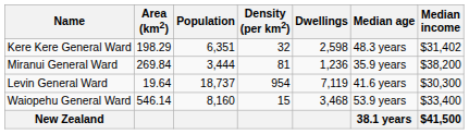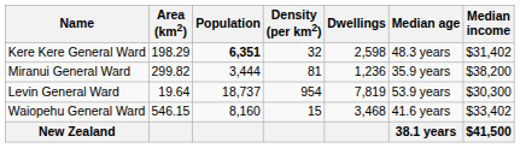 <table class="wikitable">
 <tr>
 <th>Name</th>
 <th>Area<br>(km<sup>2</sup>)</th>
 <th>Population</th>
 <th>Density<br>(per km<sup>2</sup>)</th>
 <th>Dwellings</th>
 <th>Median age</th>
 <th>Median<br>income</th>
 </tr>
 <tr>
 <td>Kere Kere General Ward</td>
 <td style="text-align:right;">198.29</td>
-<td style="text-align:right;">6,351</td>
+<td style="text-align:right;"><strong>6,351</strong></td>
 <td style="text-align:right;">32</td>
 <td style="text-align:right;">2,598</td>
 <td>48.3 years</td>
 <td>$31,402</td>
 </tr>
 <tr>
 <td>Miranui General Ward</td>
-<td style="text-align:right;">269.84</td>
+<td style="text-align:right;">299.82</td>
 <td style="text-align:right;">3,444</td>
 <td style="text-align:right;">81</td>
 <td style="text-align:right;">1,236</td>
 <td>35.9 years</td>
 <td>$38,200</td>
 </tr>
 <tr>
 <td>Levin General Ward</td>
 <td style="text-align:right;">19.64</td>
 <td style="text-align:right;">18,737</td>
 <td style="text-align:right;">954</td>
-<td style="text-align:right;">7,119</td>
-<td>41.6 years</td>
+<td style="text-align:right;">7,819</td>
+<td>53.9 years</td>
 <td>$30,300</td>
 </tr>
 <tr>
 <td>Waiopehu General Ward</td>
-<td style="text-align:right;">546.14</td>
+<td style="text-align:right;">546.15</td>
 <td style="text-align:right;">8,160</td>
 <td style="text-align:right;">15</td>
 <td style="text-align:right;">3,468</td>
-<td>53.9 years</td>
-<td>$33,400</td>
+<td>41.6 years</td>
+<td>$33,402</td>
 </tr>
 <tr>
 <th>New Zealand</th>
 <th></th>
 <th></th>
 <th></th>
 <th></th>
 <th>38.1 years</th>
 <th style="text-align:left;">$41,500</th>
 </tr>
 </table>
